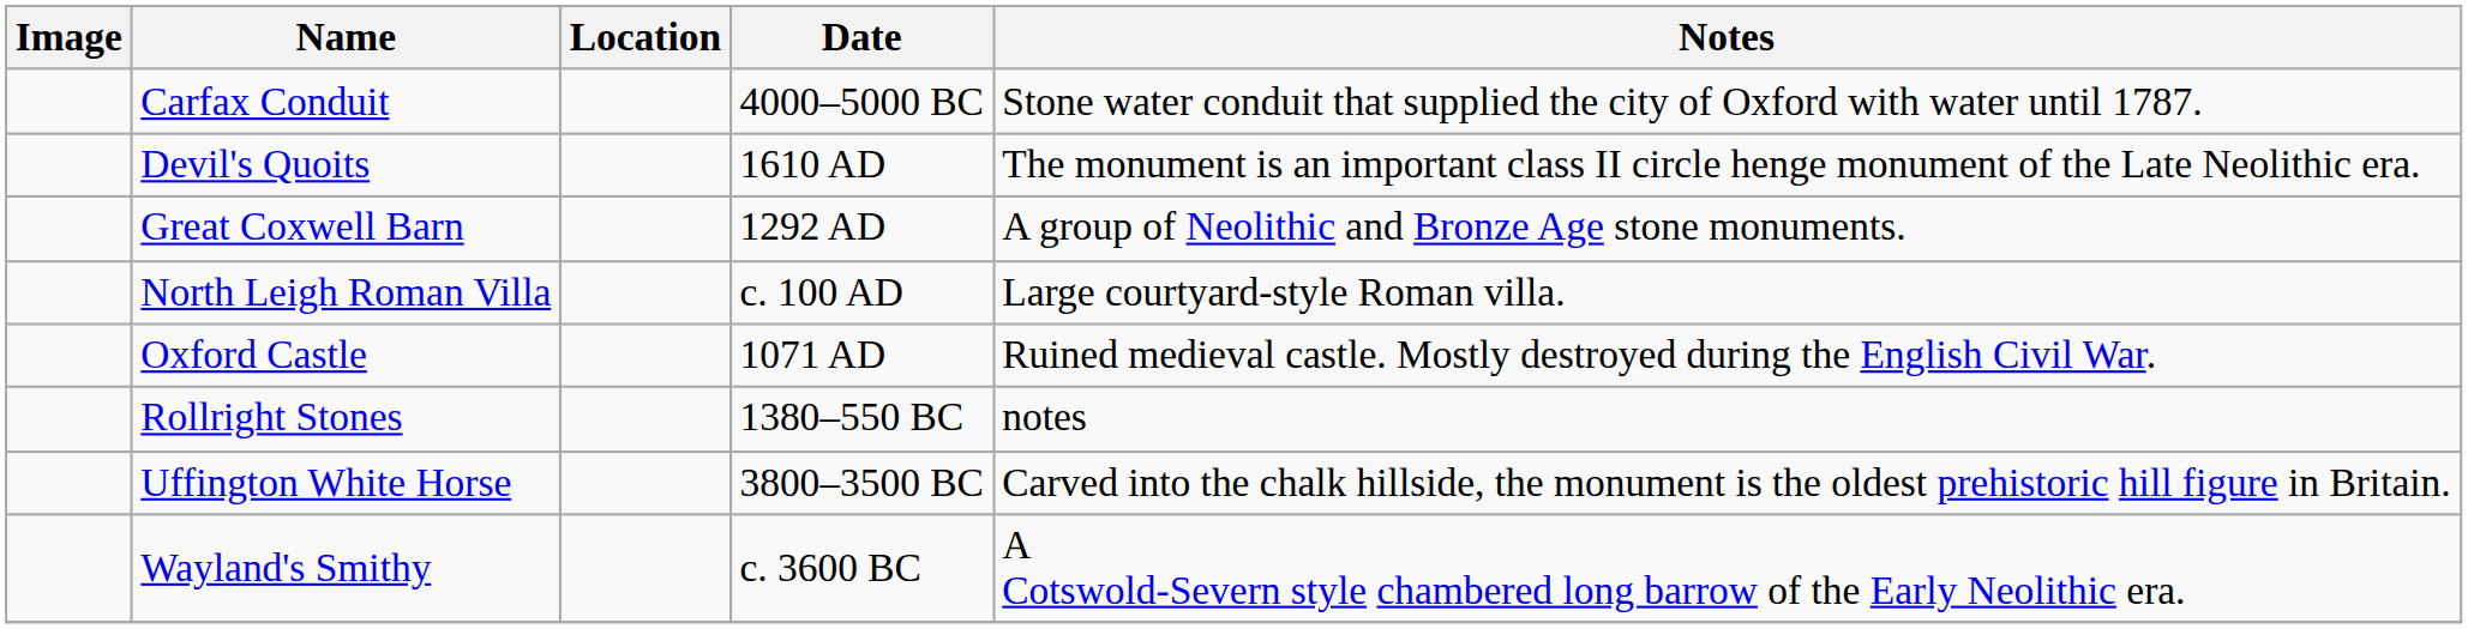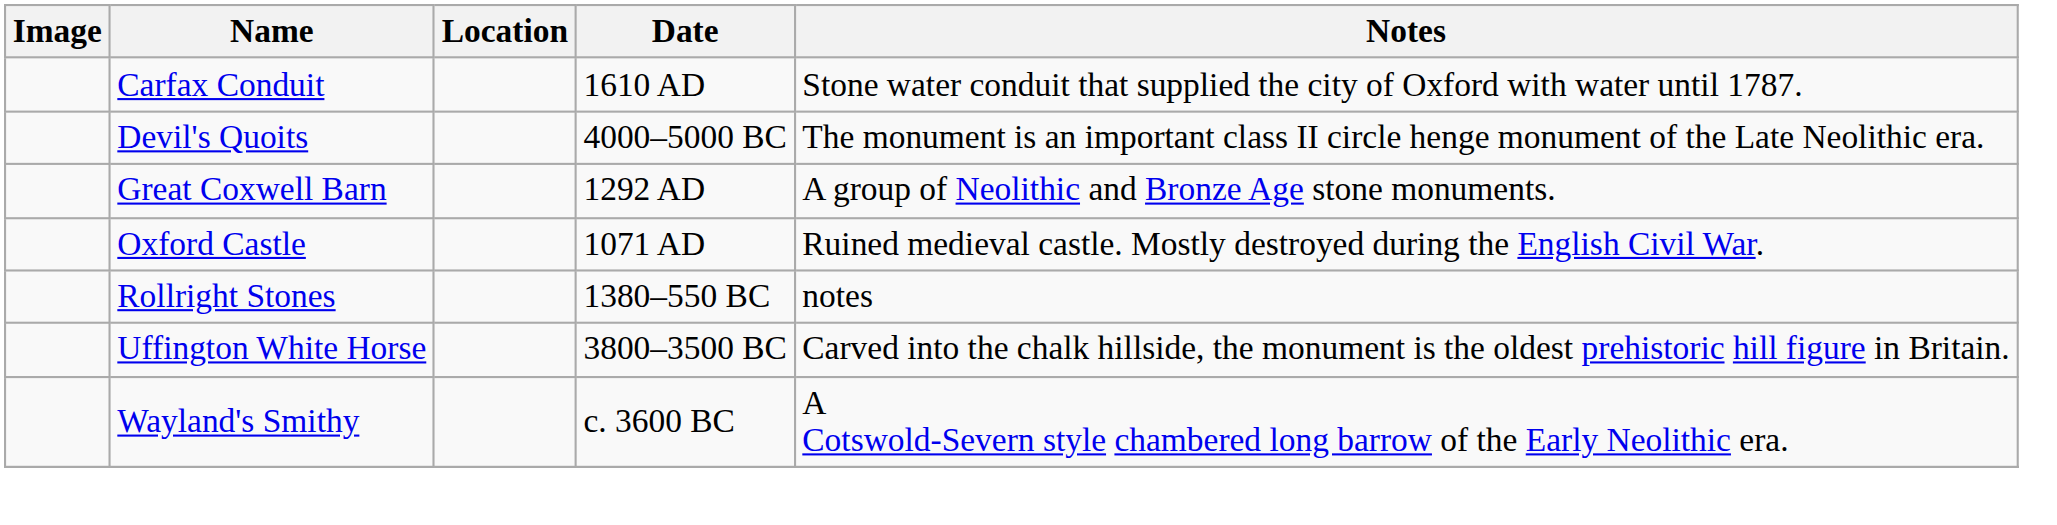 <table class="wikitable sortable">
 <tr>
 <th class="unsortable">Image</th>
 <th>Name</th>
 <th>Location</th>
 <th>Date</th>
 <th class="unsortable">Notes</th>
 </tr>
 <tr>
 <td></td>
 <td><a href='#'>Carfax Conduit</a></td>
 <td></td>
-<td>4000–5000 BC</td>
+<td>1610 AD</td>
 <td>Stone water conduit that supplied the city of Oxford with water until 1787.</td>
 </tr>
 <tr>
 <td></td>
 <td><a href='#'>Devil's Quoits</a></td>
 <td></td>
-<td>1610 AD</td>
+<td>4000–5000 BC</td>
 <td>The monument is an important class II circle henge monument of the Late Neolithic era.</td>
 </tr>
 <tr>
 <td></td>
 <td><a href='#'>Great Coxwell Barn</a></td>
 <td></td>
 <td>1292 AD</td>
 <td>A group of <a href='#'>Neolithic</a> and <a href='#'>Bronze Age</a> stone monuments.</td>
-</tr>
-<tr>
-<td></td>
-<td><a href='#'>North Leigh Roman Villa</a></td>
-<td></td>
-<td>c. 100 AD</td>
-<td>Large courtyard-style Roman villa.</td>
 </tr>
 <tr>
 <td></td>
 <td><a href='#'>Oxford Castle</a></td>
 <td></td>
 <td>1071 AD</td>
 <td>Ruined medieval castle. Mostly destroyed during the <a href='#'>English Civil War</a>.</td>
 </tr>
 <tr>
 <td></td>
 <td><a href='#'>Rollright Stones</a></td>
 <td></td>
 <td>1380–550 BC</td>
 <td>notes</td>
 </tr>
 <tr>
 <td></td>
 <td><a href='#'>Uffington White Horse</a></td>
 <td></td>
 <td>3800–3500 BC</td>
 <td>Carved into the chalk hillside, the monument is the oldest <a href='#'>prehistoric</a> <a href='#'>hill figure</a> in Britain.</td>
 </tr>
 <tr>
 <td></td>
 <td><a href='#'>Wayland's Smithy</a></td>
 <td></td>
 <td>c. 3600 BC</td>
 <td>A<br><a href='#'>Cotswold-Severn style</a> <a href='#'>chambered long barrow</a> of the <a href='#'>Early Neolithic</a> era.</td>
 </tr>
 <tr>
 </tr>
 </table>
